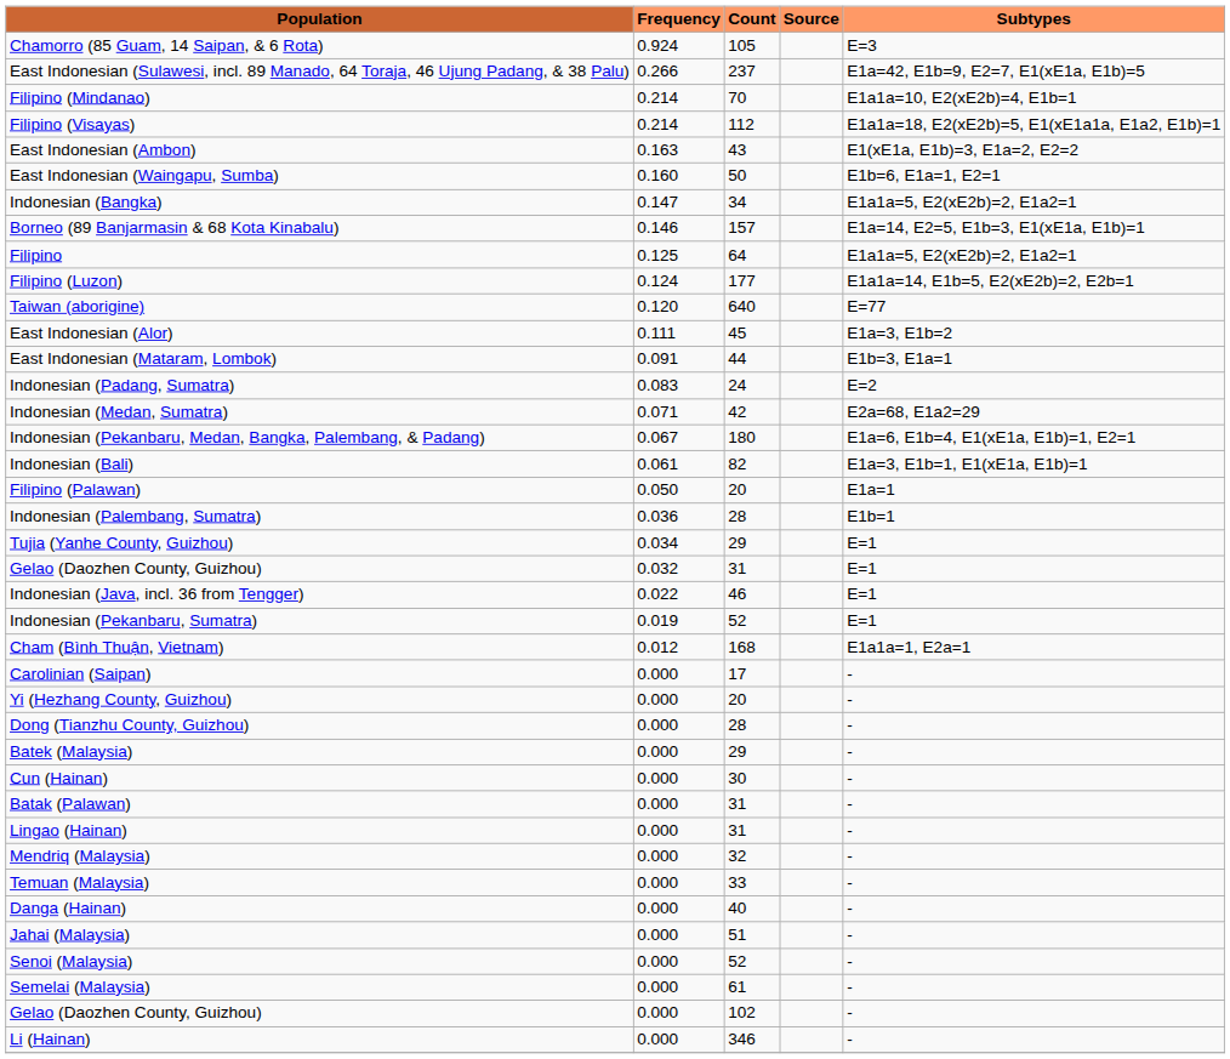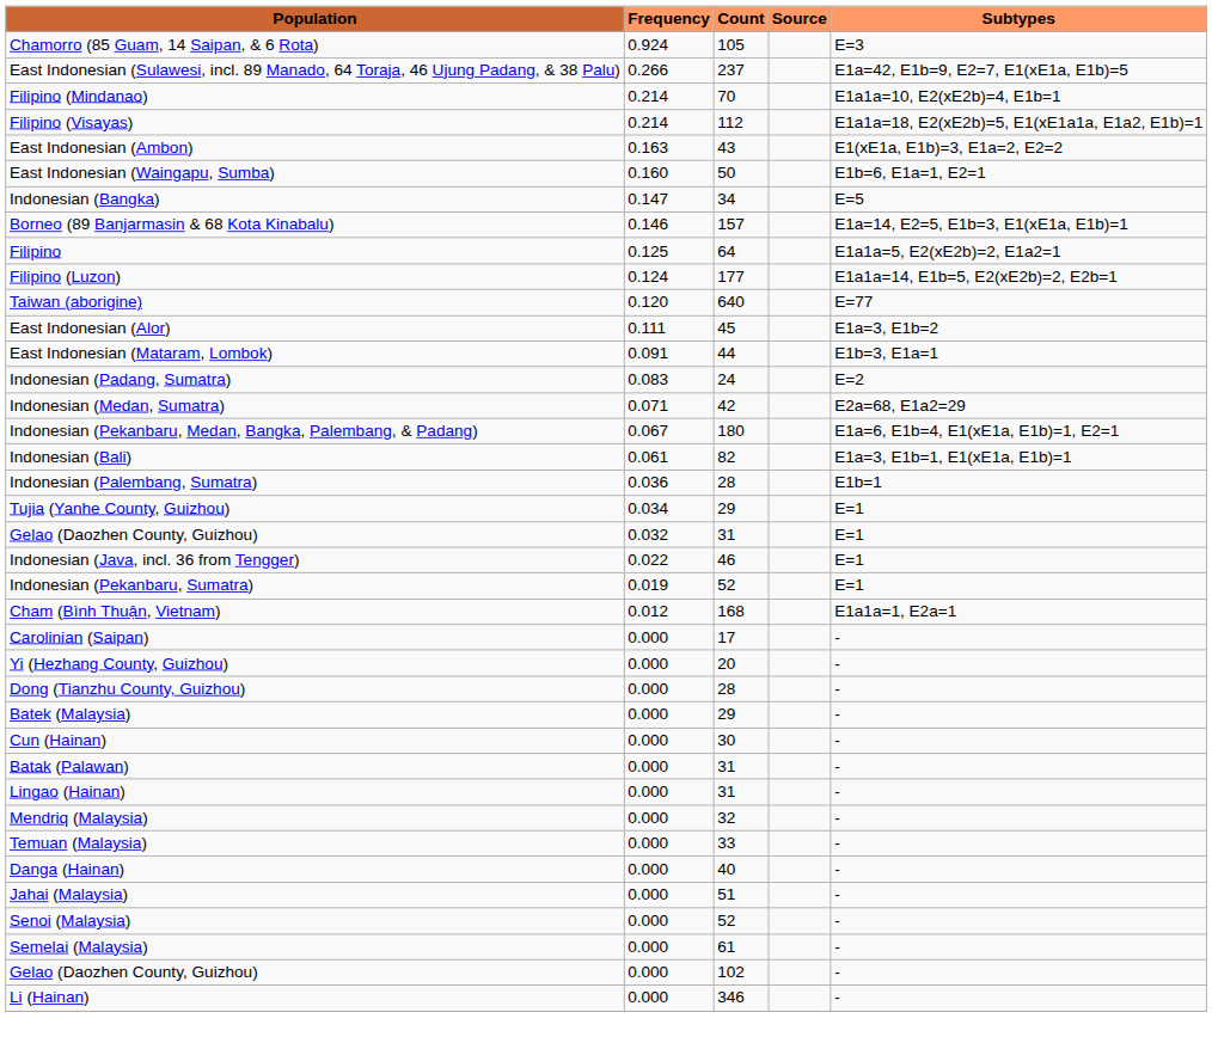 <table class="wikitable" style="float: right;">
 <tr>
 <th align="center" style="background:#c63;"><strong>Population</strong></th>
 <th align="center" style="background:#f96;"><strong>Frequency</strong></th>
 <th align="center" style="background:#f96;"><strong>Count</strong></th>
 <th align="center" style="background:#f96;"><strong>Source</strong></th>
 <th align="center" style="background:#f96;"><strong>Subtypes</strong></th>
 </tr>
 <tr>
 <td><a href='#'>Chamorro</a> (85 <a href='#'>Guam</a>, 14 <a href='#'>Saipan</a>, & 6 <a href='#'>Rota</a>)</td>
 <td>0.924</td>
 <td>105</td>
 <td></td>
 <td>E=3</td>
 </tr>
 <tr>
 <td>East Indonesian (<a href='#'>Sulawesi</a>, incl. 89 <a href='#'>Manado</a>, 64 <a href='#'>Toraja</a>, 46 <a href='#'>Ujung Padang</a>, & 38 <a href='#'>Palu</a>)</td>
 <td>0.266</td>
 <td>237</td>
 <td></td>
 <td>E1a=42, E1b=9, E2=7, E1(xE1a, E1b)=5</td>
 </tr>
 <tr>
 <td><a href='#'>Filipino</a> (<a href='#'>Mindanao</a>)</td>
 <td>0.214</td>
 <td>70</td>
 <td></td>
 <td>E1a1a=10, E2(xE2b)=4, E1b=1</td>
 </tr>
 <tr>
 <td><a href='#'>Filipino</a> (<a href='#'>Visayas</a>)</td>
 <td>0.214</td>
 <td>112</td>
 <td></td>
 <td>E1a1a=18, E2(xE2b)=5, E1(xE1a1a, E1a2, E1b)=1</td>
 </tr>
 <tr>
 <td>East Indonesian (<a href='#'>Ambon</a>)</td>
 <td>0.163</td>
 <td>43</td>
 <td></td>
 <td>E1(xE1a, E1b)=3, E1a=2, E2=2</td>
 </tr>
 <tr>
 <td>East Indonesian (<a href='#'>Waingapu</a>, <a href='#'>Sumba</a>)</td>
 <td>0.160</td>
 <td>50</td>
 <td></td>
 <td>E1b=6, E1a=1, E2=1</td>
 </tr>
 <tr>
 <td>Indonesian (<a href='#'>Bangka</a>)</td>
 <td>0.147</td>
 <td>34</td>
 <td></td>
-<td>E1a1a=5, E2(xE2b)=2, E1a2=1</td>
+<td>E=5</td>
 </tr>
 <tr>
 <td><a href='#'>Borneo</a> (89 <a href='#'>Banjarmasin</a> & 68 <a href='#'>Kota Kinabalu</a>)</td>
 <td>0.146</td>
 <td>157</td>
 <td></td>
 <td>E1a=14, E2=5, E1b=3, E1(xE1a, E1b)=1</td>
 </tr>
 <tr>
 <td><a href='#'>Filipino</a></td>
 <td>0.125</td>
 <td>64</td>
 <td></td>
 <td>E1a1a=5, E2(xE2b)=2, E1a2=1</td>
 </tr>
 <tr>
 <td><a href='#'>Filipino</a> (<a href='#'>Luzon</a>)</td>
 <td>0.124</td>
 <td>177</td>
 <td></td>
 <td>E1a1a=14, E1b=5, E2(xE2b)=2, E2b=1</td>
 </tr>
 <tr>
 <td><a href='#'>Taiwan (aborigine)</a></td>
 <td>0.120</td>
 <td>640</td>
 <td></td>
 <td>E=77</td>
 </tr>
 <tr>
 <td>East Indonesian (<a href='#'>Alor</a>)</td>
 <td>0.111</td>
 <td>45</td>
 <td></td>
 <td>E1a=3, E1b=2</td>
 </tr>
 <tr>
 <td>East Indonesian (<a href='#'>Mataram</a>, <a href='#'>Lombok</a>)</td>
 <td>0.091</td>
 <td>44</td>
 <td></td>
 <td>E1b=3, E1a=1</td>
 </tr>
 <tr>
 <td>Indonesian (<a href='#'>Padang</a>, <a href='#'>Sumatra</a>)</td>
 <td>0.083</td>
 <td>24</td>
 <td></td>
 <td>E=2</td>
 </tr>
 <tr>
 <td>Indonesian (<a href='#'>Medan</a>, <a href='#'>Sumatra</a>)</td>
 <td>0.071</td>
 <td>42</td>
 <td></td>
 <td>E2a=68, E1a2=29</td>
 </tr>
 <tr>
 <td>Indonesian (<a href='#'>Pekanbaru</a>, <a href='#'>Medan</a>, <a href='#'>Bangka</a>, <a href='#'>Palembang</a>, & <a href='#'>Padang</a>)</td>
 <td>0.067</td>
 <td>180</td>
 <td></td>
 <td>E1a=6, E1b=4, E1(xE1a, E1b)=1, E2=1</td>
 </tr>
 <tr>
 <td>Indonesian (<a href='#'>Bali</a>)</td>
 <td>0.061</td>
 <td>82</td>
 <td></td>
 <td>E1a=3, E1b=1, E1(xE1a, E1b)=1</td>
-</tr>
-<tr>
-<td><a href='#'>Filipino</a> (<a href='#'>Palawan</a>)</td>
-<td>0.050</td>
-<td>20</td>
-<td></td>
-<td>E1a=1</td>
 </tr>
 <tr>
 <td>Indonesian (<a href='#'>Palembang</a>, <a href='#'>Sumatra</a>)</td>
 <td>0.036</td>
 <td>28</td>
 <td></td>
 <td>E1b=1</td>
 </tr>
 <tr>
 <td><a href='#'>Tujia</a> (<a href='#'>Yanhe County</a>, <a href='#'>Guizhou</a>)</td>
 <td>0.034</td>
 <td>29</td>
 <td></td>
 <td>E=1</td>
 </tr>
 <tr>
 <td><a href='#'>Gelao</a> (Daozhen County, Guizhou)</td>
 <td>0.032</td>
 <td>31</td>
 <td></td>
 <td>E=1</td>
 </tr>
 <tr>
 <td>Indonesian (<a href='#'>Java</a>, incl. 36 from <a href='#'>Tengger</a>)</td>
 <td>0.022</td>
 <td>46</td>
 <td></td>
 <td>E=1</td>
 </tr>
 <tr>
 <td>Indonesian (<a href='#'>Pekanbaru</a>, <a href='#'>Sumatra</a>)</td>
 <td>0.019</td>
 <td>52</td>
 <td></td>
 <td>E=1</td>
 </tr>
 <tr>
 <td><a href='#'>Cham</a> (<a href='#'>Bình Thuận</a>, <a href='#'>Vietnam</a>)</td>
 <td>0.012</td>
 <td>168</td>
 <td></td>
 <td>E1a1a=1, E2a=1</td>
 </tr>
 <tr>
 <td><a href='#'>Carolinian</a> (<a href='#'>Saipan</a>)</td>
 <td>0.000</td>
 <td>17</td>
 <td></td>
 <td>-</td>
 </tr>
 <tr>
 <td><a href='#'>Yi</a> (<a href='#'>Hezhang County</a>, <a href='#'>Guizhou</a>)</td>
 <td>0.000</td>
 <td>20</td>
 <td></td>
 <td>-</td>
 </tr>
 <tr>
 <td><a href='#'>Dong</a> (<a href='#'>Tianzhu County, Guizhou</a>)</td>
 <td>0.000</td>
 <td>28</td>
 <td></td>
 <td>-</td>
 </tr>
 <tr>
 <td><a href='#'>Batek</a> (<a href='#'>Malaysia</a>)</td>
 <td>0.000</td>
 <td>29</td>
 <td></td>
 <td>-</td>
 </tr>
 <tr>
 <td><a href='#'>Cun</a> (<a href='#'>Hainan</a>)</td>
 <td>0.000</td>
 <td>30</td>
 <td></td>
 <td>-</td>
 </tr>
 <tr>
 <td><a href='#'>Batak</a> (<a href='#'>Palawan</a>)</td>
 <td>0.000</td>
 <td>31</td>
 <td></td>
 <td>-</td>
 </tr>
 <tr>
 <td><a href='#'>Lingao</a> (<a href='#'>Hainan</a>)</td>
 <td>0.000</td>
 <td>31</td>
 <td></td>
 <td>-</td>
 </tr>
 <tr>
 <td><a href='#'>Mendriq</a> (<a href='#'>Malaysia</a>)</td>
 <td>0.000</td>
 <td>32</td>
 <td></td>
 <td>-</td>
 </tr>
 <tr>
 <td><a href='#'>Temuan</a> (<a href='#'>Malaysia</a>)</td>
 <td>0.000</td>
 <td>33</td>
 <td></td>
 <td>-</td>
 </tr>
 <tr>
 <td><a href='#'>Danga</a> (<a href='#'>Hainan</a>)</td>
 <td>0.000</td>
 <td>40</td>
 <td></td>
 <td>-</td>
 </tr>
 <tr>
 <td><a href='#'>Jahai</a> (<a href='#'>Malaysia</a>)</td>
 <td>0.000</td>
 <td>51</td>
 <td></td>
 <td>-</td>
 </tr>
 <tr>
 <td><a href='#'>Senoi</a> (<a href='#'>Malaysia</a>)</td>
 <td>0.000</td>
 <td>52</td>
 <td></td>
 <td>-</td>
 </tr>
 <tr>
 <td><a href='#'>Semelai</a> (<a href='#'>Malaysia</a>)</td>
 <td>0.000</td>
 <td>61</td>
 <td></td>
 <td>-</td>
 </tr>
 <tr>
 <td><a href='#'>Gelao</a> (Daozhen County, Guizhou)</td>
 <td>0.000</td>
 <td>102</td>
 <td></td>
 <td>-</td>
 </tr>
 <tr>
 <td><a href='#'>Li</a> (<a href='#'>Hainan</a>)</td>
 <td>0.000</td>
 <td>346</td>
 <td></td>
 <td>-</td>
 </tr>
 <tr>
 </tr>
 </table>
